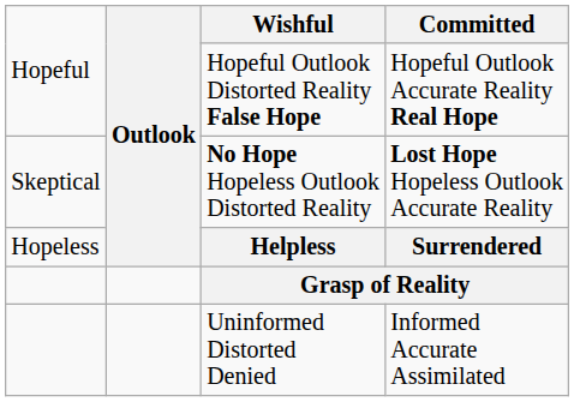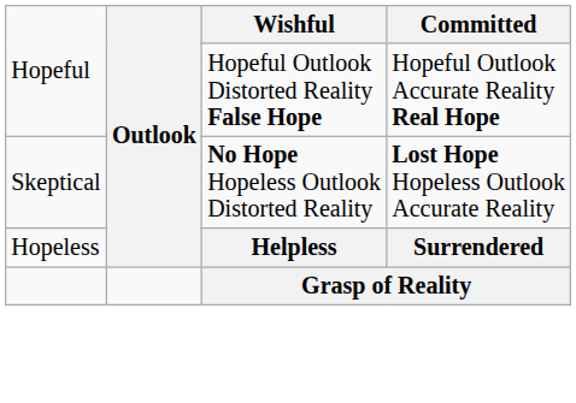 <table class="wikitable">
 <tr>
 <td rowspan="2">Hopeful</td>
 <th rowspan="4">Outlook</th>
 <th>Wishful</th>
 <th>Committed</th>
 </tr>
 <tr>
 <td>Hopeful Outlook<br>Distorted Reality<br><strong>False Hope</strong></td>
 <td>Hopeful Outlook<br>Accurate Reality<br><strong>Real Hope</strong></td>
 </tr>
 <tr>
 <td>Skeptical</td>
 <td><strong>No Hope</strong><br>Hopeless Outlook<br>Distorted Reality</td>
 <td><strong>Lost Hope</strong><br>Hopeless Outlook<br>Accurate Reality</td>
 </tr>
 <tr>
 <td>Hopeless</td>
 <th>Helpless</th>
 <th>Surrendered</th>
 </tr>
 <tr>
 <td></td>
 <td></td>
 <th colspan="2">Grasp of Reality</th>
 </tr>
-<tr>
-<td></td>
-<td></td>
-<td>Uninformed<br>Distorted<br>Denied</td>
-<td>Informed<br>Accurate<br>Assimilated</td>
-</tr>
 </table>
